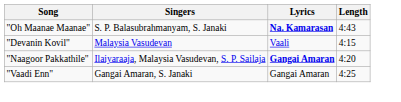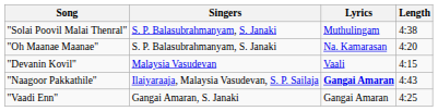 <table class="wikitable" style="font-size:95%;">
 <tr>
 <th>Song</th>
 <th>Singers</th>
 <th>Lyrics</th>
 <th>Length</th>
 </tr>
 <tr>
+<td>"Solai Poovil Malai Thenral"</td>
+<td><a href='#'>S. P. Balasubrahmanyam</a>, <a href='#'>S. Janaki</a></td>
+<td><a href='#'>Muthulingam</a></td>
+<td>4:38</td>
+</tr>
+<tr>
 <td>"Oh Maanae Maanae"</td>
 <td>S. P. Balasubrahmanyam, S. Janaki</td>
-<td><strong><a href='#'>Na. Kamarasan</a></strong></td>
-<td>4:43</td>
+<td><a href='#'>Na. Kamarasan</a></td>
+<td>4:20</td>
 </tr>
 <tr>
 <td>"Devanin Kovil"</td>
 <td><a href='#'>Malaysia Vasudevan</a></td>
 <td><a href='#'>Vaali</a></td>
 <td>4:15</td>
 </tr>
 <tr>
 <td>"Naagoor Pakkathile"</td>
 <td><a href='#'>Ilaiyaraaja</a>, Malaysia Vasudevan, <a href='#'>S. P. Sailaja</a></td>
 <td><strong><a href='#'>Gangai Amaran</a></strong></td>
-<td>4:20</td>
+<td>4:43</td>
 </tr>
 <tr>
 <td>"Vaadi Enn"</td>
 <td>Gangai Amaran, S. Janaki</td>
 <td>Gangai Amaran</td>
 <td>4:25</td>
 </tr>
 </table>
